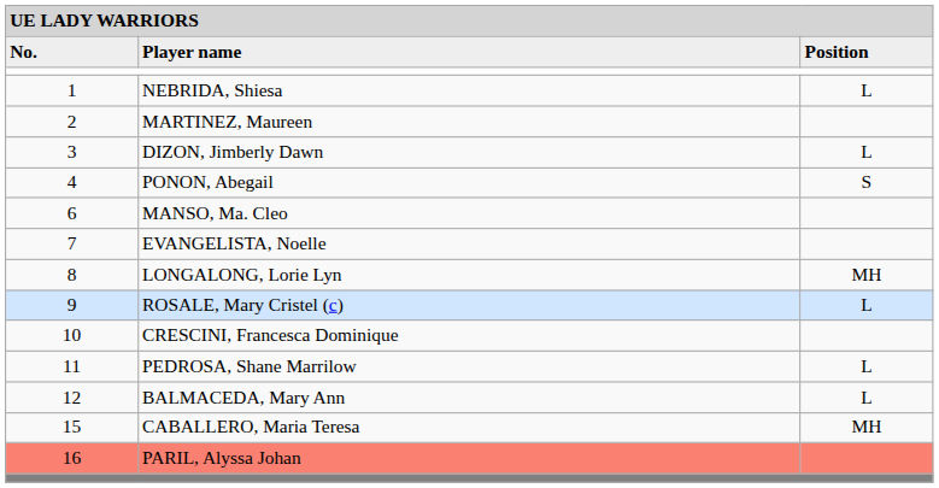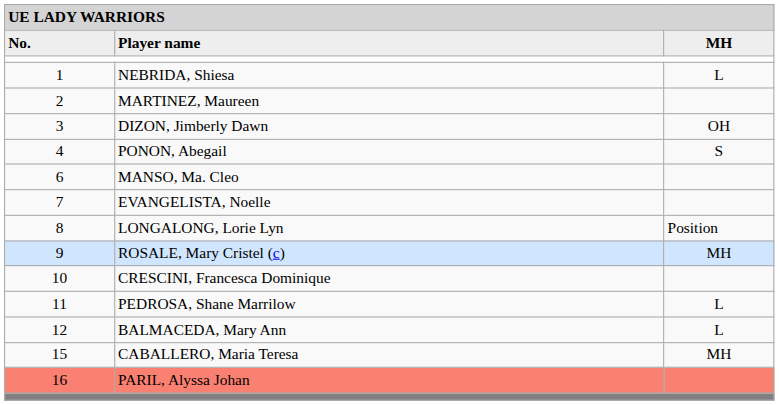 <table class="wikitable collapsible collapsed" style="font-size:90%;width:50em;">
 <tr>
 <th style="background:#D4D4D4; text-align:left;" colspan=3> UE LADY WARRIORS</th>
 </tr>
 <tr style="background:#EEEEEE; font-weight:bold;">
 <td width=10%>No.</td>
 <td width=50%>Player name</td>
-<td width=10%>Position</td>
+<td style="text-align:center">MH</td>
 </tr>
 <tr style="background:#FFFFFF;">
 <td colspan=3 style="text-align:center"></td>
 </tr>
 <tr>
 <td style="text-align:center">1</td>
 <td>NEBRIDA, Shiesa</td>
 <td style="text-align:center">L</td>
 </tr>
 <tr>
 <td style="text-align:center">2</td>
 <td>MARTINEZ, Maureen</td>
 <td style="text-align:center"></td>
 </tr>
 <tr>
 <td style="text-align:center">3</td>
 <td>DIZON, Jimberly Dawn</td>
-<td style="text-align:center">L</td>
+<td style="text-align:center">OH</td>
 </tr>
 <tr>
 <td style="text-align:center">4</td>
 <td>PONON, Abegail</td>
 <td style="text-align:center">S</td>
 </tr>
 <tr>
 <td style="text-align:center">6</td>
 <td>MANSO, Ma. Cleo</td>
 <td style="text-align:center"></td>
 </tr>
 <tr>
 <td style="text-align:center">7</td>
 <td>EVANGELISTA, Noelle</td>
 <td style="text-align:center"></td>
 </tr>
 <tr>
 <td style="text-align:center">8</td>
 <td>LONGALONG, Lorie Lyn</td>
-<td style="text-align:center">MH</td>
+<td width=10%>Position</td>
 </tr>
 <tr style="background:#D0E6FF">
 <td style="text-align:center">9</td>
 <td>ROSALE, Mary Cristel (<a href='#'>c</a>)</td>
-<td style="text-align:center">L</td>
+<td style="text-align:center">MH</td>
 </tr>
 <tr>
 <td style="text-align:center">10</td>
 <td>CRESCINI, Francesca Dominique</td>
 <td style="text-align:center"></td>
 </tr>
 <tr>
 <td style="text-align:center">11</td>
 <td>PEDROSA, Shane Marrilow</td>
 <td style="text-align:center">L</td>
 </tr>
 <tr>
 <td style="text-align:center">12</td>
 <td>BALMACEDA, Mary Ann</td>
 <td style="text-align:center">L</td>
 </tr>
 <tr>
 <td style="text-align:center">15</td>
 <td>CABALLERO, Maria Teresa</td>
 <td style="text-align:center">MH</td>
 </tr>
 <tr style="background:salmon">
 <td style="text-align:center">16</td>
 <td>PARIL, Alyssa Johan</td>
 <td style="text-align:center"></td>
 </tr>
 <tr>
 <th style="background:gray;" colspan=3></th>
 </tr>
 <tr>
 </tr>
 </table>
